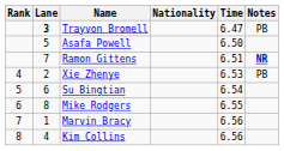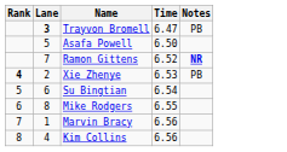 <table class="wikitable sortable" style="text-align:center">
 <tr>
 <th>Rank</th>
 <th>Lane</th>
 <th>Name</th>
-<th>Nationality</th>
 <th>Time</th>
 <th>Notes</th>
 </tr>
 <tr>
 <td></td>
 <td><strong>3</strong></td>
 <td align=left><a href='#'>Trayvon Bromell</a></td>
-<td align=left></td>
 <td>6.47</td>
 <td>PB</td>
 </tr>
 <tr>
 <td></td>
 <td>5</td>
 <td align=left><a href='#'>Asafa Powell</a></td>
-<td align=left></td>
 <td>6.50</td>
 <td></td>
 </tr>
 <tr>
 <td></td>
 <td>7</td>
 <td align=left><a href='#'>Ramon Gittens</a></td>
-<td align=left></td>
-<td>6.51</td>
+<td>6.52</td>
 <td><strong><a href='#'>NR</a></strong></td>
 </tr>
 <tr>
-<td>4</td>
+<td><strong>4</strong></td>
 <td>2</td>
 <td align=left><a href='#'>Xie Zhenye</a></td>
-<td align=left></td>
 <td>6.53</td>
 <td>PB</td>
 </tr>
 <tr>
 <td>5</td>
 <td>6</td>
 <td align=left><a href='#'>Su Bingtian</a></td>
-<td align=left></td>
 <td>6.54</td>
 <td></td>
 </tr>
 <tr>
 <td>6</td>
 <td>8</td>
 <td align=left><a href='#'>Mike Rodgers</a></td>
-<td align=left></td>
 <td>6.55</td>
 <td></td>
 </tr>
 <tr>
 <td>7</td>
 <td>1</td>
 <td align=left><a href='#'>Marvin Bracy</a></td>
-<td align=left></td>
 <td>6.56</td>
 <td></td>
 </tr>
 <tr>
 <td>8</td>
 <td>4</td>
 <td align=left><a href='#'>Kim Collins</a></td>
-<td align=left></td>
 <td>6.56</td>
 <td></td>
 </tr>
 </table>
